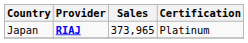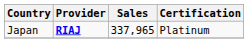 <table class="wikitable" border="1">
 <tr>
 <th>Country</th>
 <th>Provider</th>
 <th>Sales</th>
 <th>Certification</th>
 </tr>
 <tr>
 <td>Japan</td>
 <td><strong><a href='#'>RIAJ</a></strong></td>
-<td>373,965</td>
+<td>337,965</td>
 <td>Platinum</td>
 </tr>
 <tr>
 </tr>
 </table>
